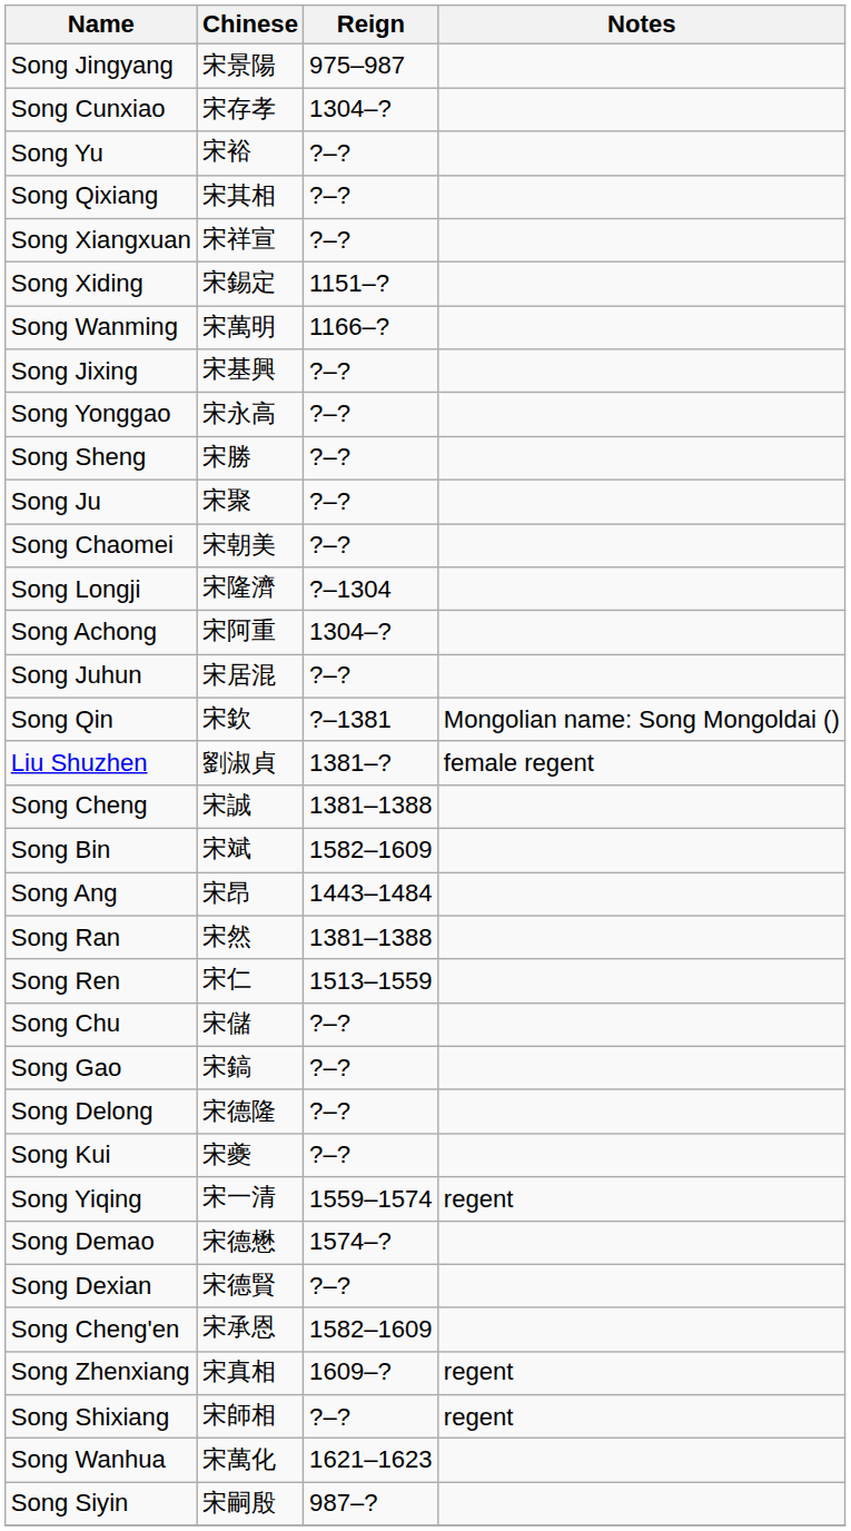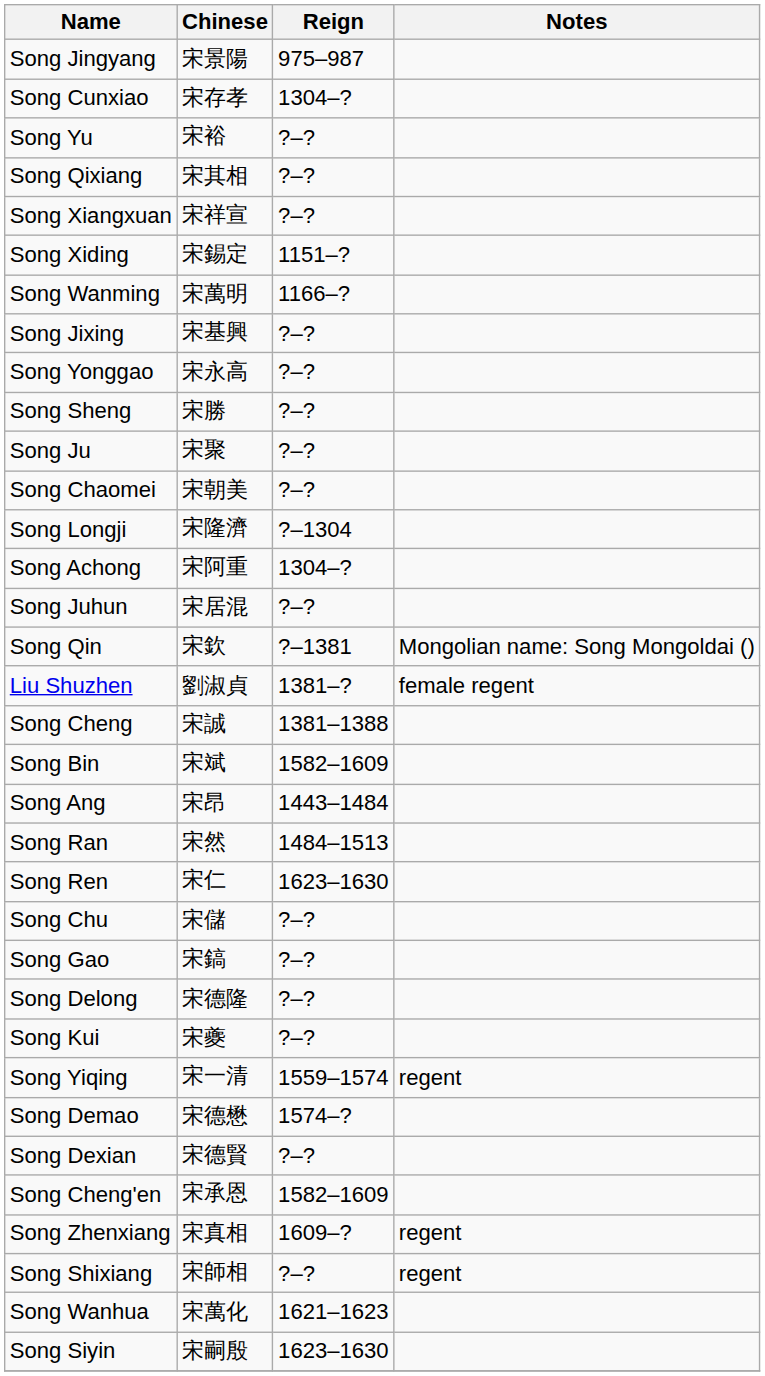 <table class="wikitable">
 <tr>
 <th>Name</th>
 <th>Chinese</th>
 <th>Reign</th>
 <th>Notes</th>
 </tr>
 <tr>
 <td>Song Jingyang</td>
 <td>宋景陽</td>
 <td>975–987</td>
 <td></td>
 </tr>
 <tr>
 <td>Song Cunxiao</td>
 <td>宋存孝</td>
 <td>1304–?</td>
 <td></td>
 </tr>
 <tr>
 <td>Song Yu</td>
 <td>宋裕</td>
 <td>?–?</td>
 <td></td>
 </tr>
 <tr>
 <td>Song Qixiang</td>
 <td>宋其相</td>
 <td>?–?</td>
 <td></td>
 </tr>
 <tr>
 <td>Song Xiangxuan</td>
 <td>宋祥宣</td>
 <td>?–?</td>
 <td></td>
 </tr>
 <tr>
 <td>Song Xiding</td>
 <td>宋錫定</td>
 <td>1151–?</td>
 <td></td>
 </tr>
 <tr>
 <td>Song Wanming</td>
 <td>宋萬明</td>
 <td>1166–?</td>
 <td></td>
 </tr>
 <tr>
 <td>Song Jixing</td>
 <td>宋基興</td>
 <td>?–?</td>
 <td></td>
 </tr>
 <tr>
 <td>Song Yonggao</td>
 <td>宋永高</td>
 <td>?–?</td>
 <td></td>
 </tr>
 <tr>
 <td>Song Sheng</td>
 <td>宋勝</td>
 <td>?–?</td>
 <td></td>
 </tr>
 <tr>
 <td>Song Ju</td>
 <td>宋聚</td>
 <td>?–?</td>
 <td></td>
 </tr>
 <tr>
 <td>Song Chaomei</td>
 <td>宋朝美</td>
 <td>?–?</td>
 <td></td>
 </tr>
 <tr>
 <td>Song Longji</td>
 <td>宋隆濟</td>
 <td>?–1304</td>
 <td></td>
 </tr>
 <tr>
 <td>Song Achong</td>
 <td>宋阿重</td>
 <td>1304–?</td>
 <td></td>
 </tr>
 <tr>
 <td>Song Juhun</td>
 <td>宋居混</td>
 <td>?–?</td>
 <td></td>
 </tr>
 <tr>
 <td>Song Qin</td>
 <td>宋欽</td>
 <td>?–1381</td>
 <td>Mongolian name: Song Mongoldai ()</td>
 </tr>
 <tr>
 <td><a href='#'> Liu Shuzhen</a></td>
 <td>劉淑貞</td>
 <td>1381–?</td>
 <td>female regent</td>
 </tr>
 <tr>
 <td>Song Cheng</td>
 <td>宋誠</td>
 <td>1381–1388</td>
 <td></td>
 </tr>
 <tr>
 <td>Song Bin</td>
 <td>宋斌</td>
 <td>1582–1609</td>
 <td></td>
 </tr>
 <tr>
 <td>Song Ang</td>
 <td>宋昂</td>
 <td>1443–1484</td>
 <td></td>
 </tr>
 <tr>
 <td>Song Ran</td>
 <td>宋然</td>
-<td>1381–1388</td>
+<td>1484–1513</td>
 <td></td>
 </tr>
 <tr>
 <td>Song Ren</td>
 <td>宋仁</td>
-<td>1513–1559</td>
+<td>1623–1630</td>
 <td></td>
 </tr>
 <tr>
 <td>Song Chu</td>
 <td>宋儲</td>
 <td>?–?</td>
 <td></td>
 </tr>
 <tr>
 <td>Song Gao</td>
 <td>宋鎬</td>
 <td>?–?</td>
 <td></td>
 </tr>
 <tr>
 <td>Song Delong</td>
 <td>宋德隆</td>
 <td>?–?</td>
 <td></td>
 </tr>
 <tr>
 <td>Song Kui</td>
 <td>宋夔</td>
 <td>?–?</td>
 <td></td>
 </tr>
 <tr>
 <td>Song Yiqing</td>
 <td>宋一清</td>
 <td>1559–1574</td>
 <td>regent</td>
 </tr>
 <tr>
 <td>Song Demao</td>
 <td>宋德懋</td>
 <td>1574–?</td>
 <td></td>
 </tr>
 <tr>
 <td>Song Dexian</td>
 <td>宋德賢</td>
 <td>?–?</td>
 <td></td>
 </tr>
 <tr>
 <td>Song Cheng'en</td>
 <td>宋承恩</td>
 <td>1582–1609</td>
 <td></td>
 </tr>
 <tr>
 <td>Song Zhenxiang</td>
 <td>宋真相</td>
 <td>1609–?</td>
 <td>regent</td>
 </tr>
 <tr>
 <td>Song Shixiang</td>
 <td>宋師相</td>
 <td>?–?</td>
 <td>regent</td>
 </tr>
 <tr>
 <td>Song Wanhua</td>
 <td>宋萬化</td>
 <td>1621–1623</td>
 <td></td>
 </tr>
 <tr>
 <td>Song Siyin</td>
 <td>宋嗣殷</td>
-<td>987–?</td>
+<td>1623–1630</td>
 <td></td>
 </tr>
 <tr>
 </tr>
 </table>
